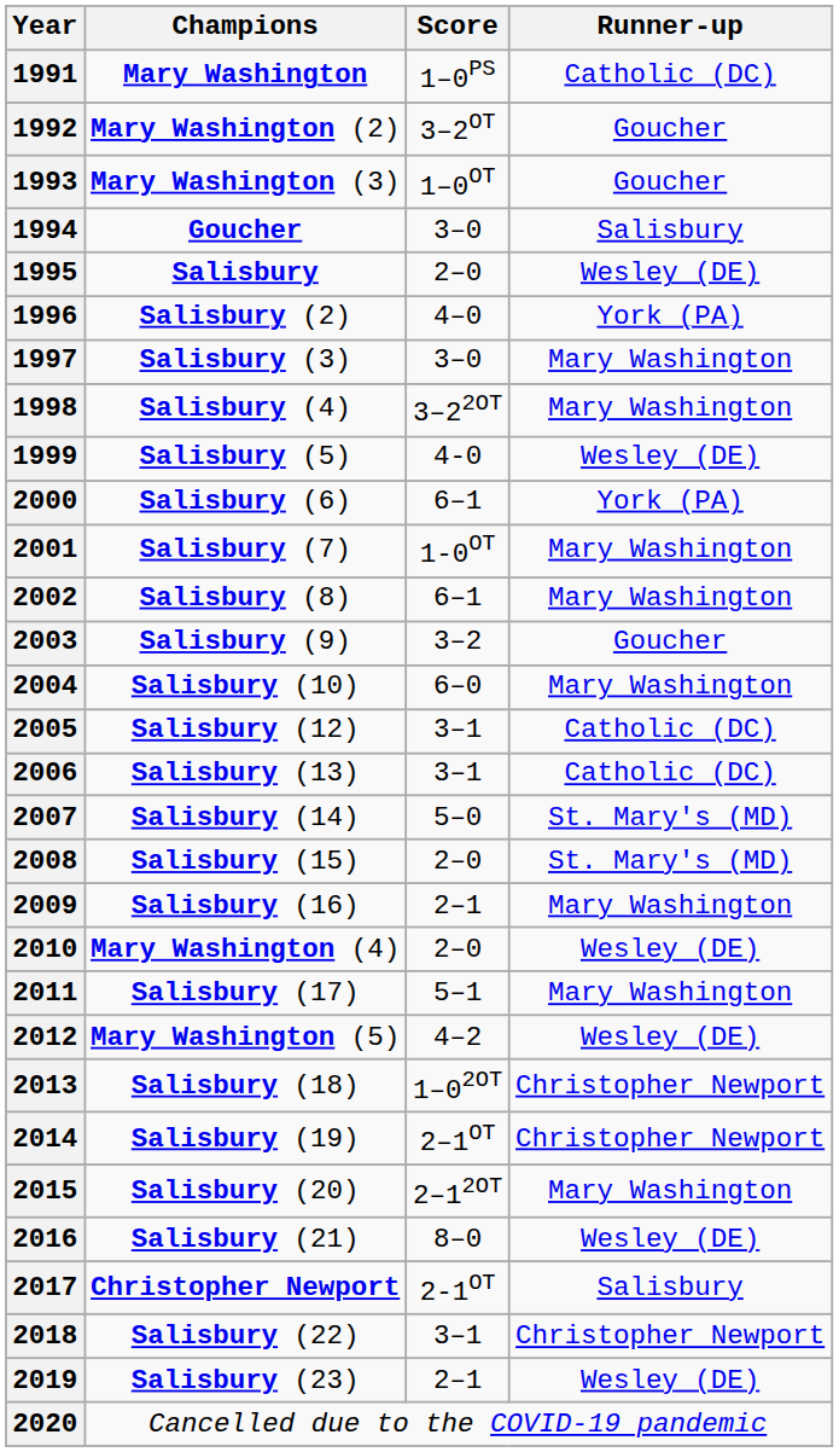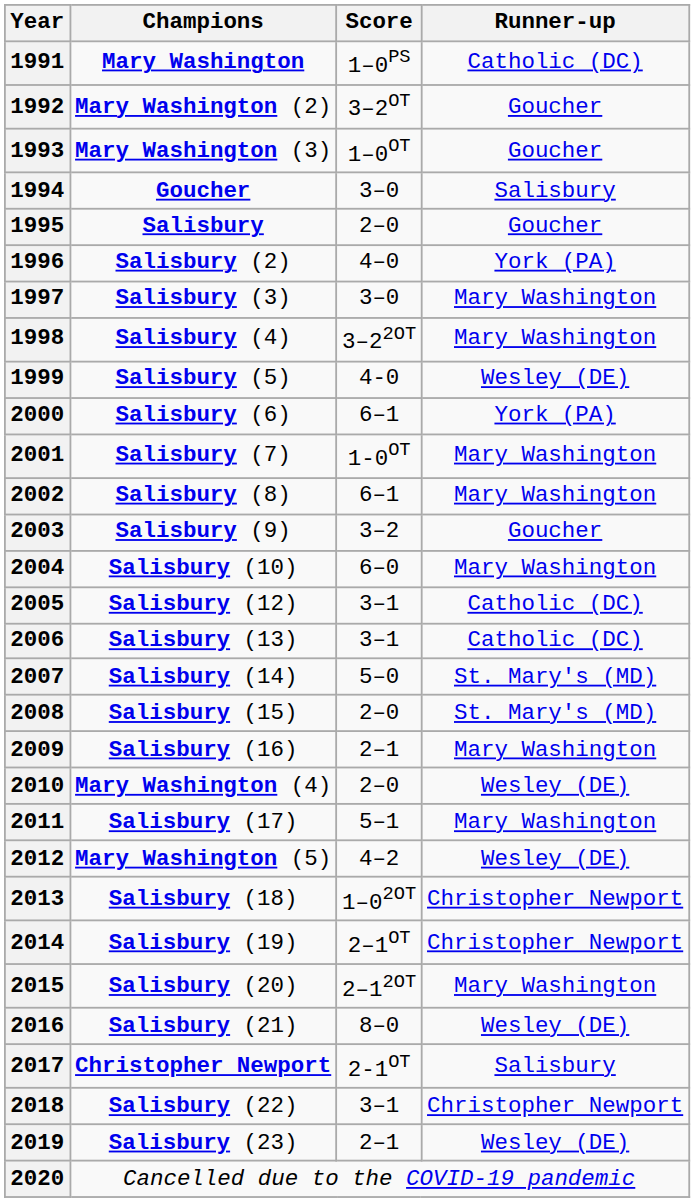 <table class="wikitable" style="text-align:center; font-size:95%">
 <tr>
 <th>Year</th>
 <th>Champions</th>
 <th>Score</th>
 <th>Runner-up</th>
 </tr>
 <tr>
 <th>1991</th>
 <td><strong><a href='#'>Mary Washington</a></strong></td>
 <td>1–0<sup>PS</sup></td>
 <td><a href='#'>Catholic (DC)</a></td>
 </tr>
 <tr>
 <th>1992</th>
 <td><strong><a href='#'>Mary Washington</a></strong> (2)</td>
 <td>3–2<sup>OT</sup></td>
 <td><a href='#'>Goucher</a></td>
 </tr>
 <tr>
 <th>1993</th>
 <td><strong><a href='#'>Mary Washington</a></strong> (3)</td>
 <td>1–0<sup>OT</sup></td>
 <td><a href='#'>Goucher</a></td>
 </tr>
 <tr>
 <th>1994</th>
 <td><strong><a href='#'>Goucher</a></strong></td>
 <td>3–0</td>
 <td><a href='#'>Salisbury</a></td>
 </tr>
 <tr>
 <th>1995</th>
 <td><strong><a href='#'>Salisbury</a></strong></td>
 <td>2–0</td>
-<td><a href='#'>Wesley (DE)</a></td>
+<td><a href='#'>Goucher</a></td>
 </tr>
 <tr>
 <th>1996</th>
 <td><strong><a href='#'>Salisbury</a></strong> (2)</td>
 <td>4–0</td>
 <td><a href='#'>York (PA)</a></td>
 </tr>
 <tr>
 <th>1997</th>
 <td><strong><a href='#'>Salisbury</a></strong> (3)</td>
 <td>3–0</td>
 <td><a href='#'>Mary Washington</a></td>
 </tr>
 <tr>
 <th>1998</th>
 <td><strong><a href='#'>Salisbury</a></strong> (4)</td>
 <td>3–2<sup>2OT</sup></td>
 <td><a href='#'>Mary Washington</a></td>
 </tr>
 <tr>
 <th>1999</th>
 <td><strong><a href='#'>Salisbury</a></strong> (5)</td>
 <td>4-0</td>
 <td><a href='#'>Wesley (DE)</a></td>
 </tr>
 <tr>
 <th>2000</th>
 <td><strong><a href='#'>Salisbury</a></strong> (6)</td>
 <td>6–1</td>
 <td><a href='#'>York (PA)</a></td>
 </tr>
 <tr>
 <th>2001</th>
 <td><strong><a href='#'>Salisbury</a></strong> (7)</td>
 <td>1-0<sup>OT</sup></td>
 <td><a href='#'>Mary Washington</a></td>
 </tr>
 <tr>
 <th>2002</th>
 <td><strong><a href='#'>Salisbury</a></strong> (8)</td>
 <td>6–1</td>
 <td><a href='#'>Mary Washington</a></td>
 </tr>
 <tr>
 <th>2003</th>
 <td><strong><a href='#'>Salisbury</a></strong> (9)</td>
 <td>3–2</td>
 <td><a href='#'>Goucher</a></td>
 </tr>
 <tr>
 <th>2004</th>
 <td><strong><a href='#'>Salisbury</a></strong> (10)</td>
 <td>6–0</td>
 <td><a href='#'>Mary Washington</a></td>
 </tr>
 <tr>
 <th>2005</th>
 <td><strong><a href='#'>Salisbury</a></strong> (12)</td>
 <td>3–1</td>
 <td><a href='#'>Catholic (DC)</a></td>
 </tr>
 <tr>
 <th>2006</th>
 <td><strong><a href='#'>Salisbury</a></strong> (13)</td>
 <td>3–1</td>
 <td><a href='#'>Catholic (DC)</a></td>
 </tr>
 <tr>
 <th>2007</th>
 <td><strong><a href='#'>Salisbury</a></strong> (14)</td>
 <td>5–0</td>
 <td><a href='#'>St. Mary's (MD)</a></td>
 </tr>
 <tr>
 <th>2008</th>
 <td><strong><a href='#'>Salisbury</a></strong> (15)</td>
 <td>2–0</td>
 <td><a href='#'>St. Mary's (MD)</a></td>
 </tr>
 <tr>
 <th>2009</th>
 <td><strong><a href='#'>Salisbury</a></strong> (16)</td>
 <td>2–1</td>
 <td><a href='#'>Mary Washington</a></td>
 </tr>
 <tr>
 <th>2010</th>
 <td><strong><a href='#'>Mary Washington</a></strong> (4)</td>
 <td>2–0</td>
 <td><a href='#'>Wesley (DE)</a></td>
 </tr>
 <tr>
 <th>2011</th>
 <td><strong><a href='#'>Salisbury</a></strong> (17)</td>
 <td>5–1</td>
 <td><a href='#'>Mary Washington</a></td>
 </tr>
 <tr>
 <th>2012</th>
 <td><strong><a href='#'>Mary Washington</a></strong> (5)</td>
 <td>4–2</td>
 <td><a href='#'>Wesley (DE)</a></td>
 </tr>
 <tr>
 <th>2013</th>
 <td><strong><a href='#'>Salisbury</a></strong> (18)</td>
 <td>1–0<sup>2OT</sup></td>
 <td><a href='#'>Christopher Newport</a></td>
 </tr>
 <tr>
 <th>2014</th>
 <td><strong><a href='#'>Salisbury</a></strong> (19)</td>
 <td>2–1<sup>OT</sup></td>
 <td><a href='#'>Christopher Newport</a></td>
 </tr>
 <tr>
 <th>2015</th>
 <td><strong><a href='#'>Salisbury</a></strong> (20)</td>
 <td>2–1<sup>2OT</sup></td>
 <td><a href='#'>Mary Washington</a></td>
 </tr>
 <tr>
 <th>2016</th>
 <td><strong><a href='#'>Salisbury</a></strong> (21)</td>
 <td>8–0</td>
 <td><a href='#'>Wesley (DE)</a></td>
 </tr>
 <tr>
 <th>2017</th>
 <td><strong><a href='#'>Christopher Newport</a></strong></td>
 <td>2-1<sup>OT</sup></td>
 <td><a href='#'>Salisbury</a></td>
 </tr>
 <tr>
 <th>2018</th>
 <td><strong><a href='#'>Salisbury</a></strong> (22)</td>
 <td>3–1</td>
 <td><a href='#'>Christopher Newport</a></td>
 </tr>
 <tr>
 <th>2019</th>
 <td><strong><a href='#'>Salisbury</a></strong> (23)</td>
 <td>2–1</td>
 <td><a href='#'>Wesley (DE)</a></td>
 </tr>
 <tr align=center>
 <th>2020</th>
 <td colspan="3"><em>Cancelled due to the <a href='#'>COVID-19 pandemic</a></em></td>
 </tr>
 </table>
